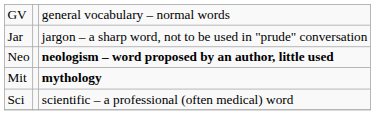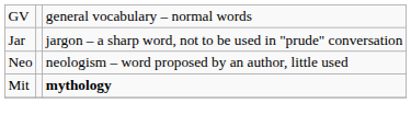 <table class="wikitable">
 <tr>
 <td>GV</td>
 <td></td>
 <td>general vocabulary – normal words</td>
 </tr>
 <tr>
 <td>Jar</td>
 <td></td>
 <td>jargon – a sharp word, not to be used in "prude" conversation</td>
 </tr>
 <tr>
 <td>Neo</td>
 <td></td>
-<td><strong>neologism – word proposed by an author, little used</strong></td>
+<td>neologism – word proposed by an author, little used</td>
 </tr>
 <tr>
 <td>Mit</td>
 <td></td>
 <td><strong>mythology</strong></td>
 </tr>
 <tr>
-<td>Sci</td>
-<td></td>
-<td>scientific – a professional (often medical) word</td>
-</tr>
-<tr>
 </tr>
 </table>
